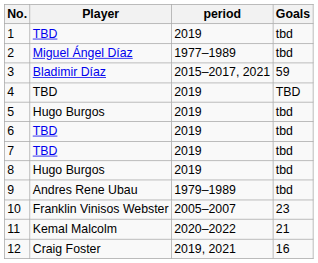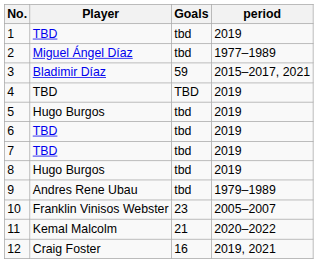 <table class="wikitable">
 <tr>
 <th>No.</th>
 <th>Player</th>
+<th>Goals</th>
 <th>period</th>
-<th>Goals</th>
 </tr>
 <tr>
 <td>1</td>
 <td> <a href='#'>TBD</a></td>
+<td>tbd</td>
 <td>2019</td>
-<td>tbd</td>
 </tr>
 <tr>
 <td>2</td>
 <td> <a href='#'>Miguel Ángel Díaz</a></td>
+<td>tbd</td>
 <td>1977–1989</td>
-<td>tbd</td>
 </tr>
 <tr>
 <td>3</td>
 <td> <a href='#'>Bladimir Díaz</a></td>
+<td>59</td>
 <td>2015–2017, 2021</td>
-<td>59</td>
 </tr>
 <tr>
 <td>4</td>
 <td> TBD</td>
+<td>TBD</td>
 <td>2019</td>
-<td>TBD</td>
 </tr>
 <tr>
 <td>5</td>
 <td> Hugo Burgos</td>
+<td>tbd</td>
 <td>2019</td>
-<td>tbd</td>
 </tr>
 <tr>
 <td>6</td>
 <td> <a href='#'>TBD</a></td>
+<td>tbd</td>
 <td>2019</td>
-<td>tbd</td>
 </tr>
 <tr>
 <td>7</td>
 <td> <a href='#'>TBD</a></td>
+<td>tbd</td>
 <td>2019</td>
-<td>tbd</td>
 </tr>
 <tr>
 <td>8</td>
 <td> Hugo Burgos</td>
+<td>tbd</td>
 <td>2019</td>
-<td>tbd</td>
 </tr>
 <tr>
 <td>9</td>
 <td> Andres Rene Ubau</td>
+<td>tbd</td>
 <td>1979–1989</td>
-<td>tbd</td>
 </tr>
 <tr>
 <td>10</td>
 <td> Franklin Vinisos Webster</td>
+<td>23</td>
 <td>2005–2007</td>
-<td>23</td>
 </tr>
 <tr>
 <td>11</td>
 <td> Kemal Malcolm</td>
+<td>21</td>
 <td>2020–2022</td>
-<td>21</td>
 </tr>
 <tr>
 <td>12</td>
 <td> Craig Foster</td>
+<td>16</td>
 <td>2019, 2021</td>
-<td>16</td>
 </tr>
 </table>
